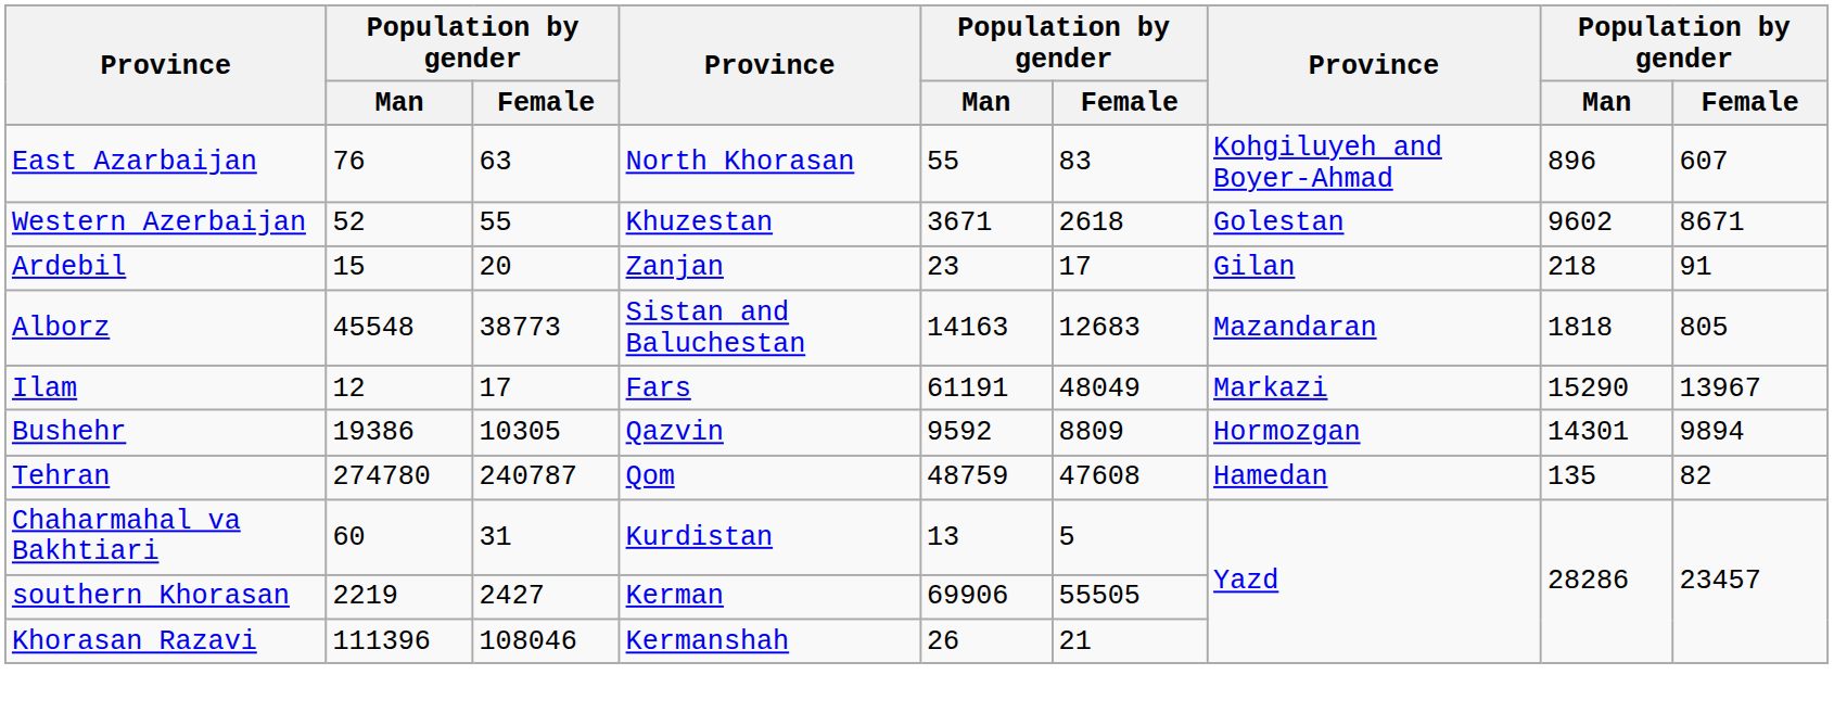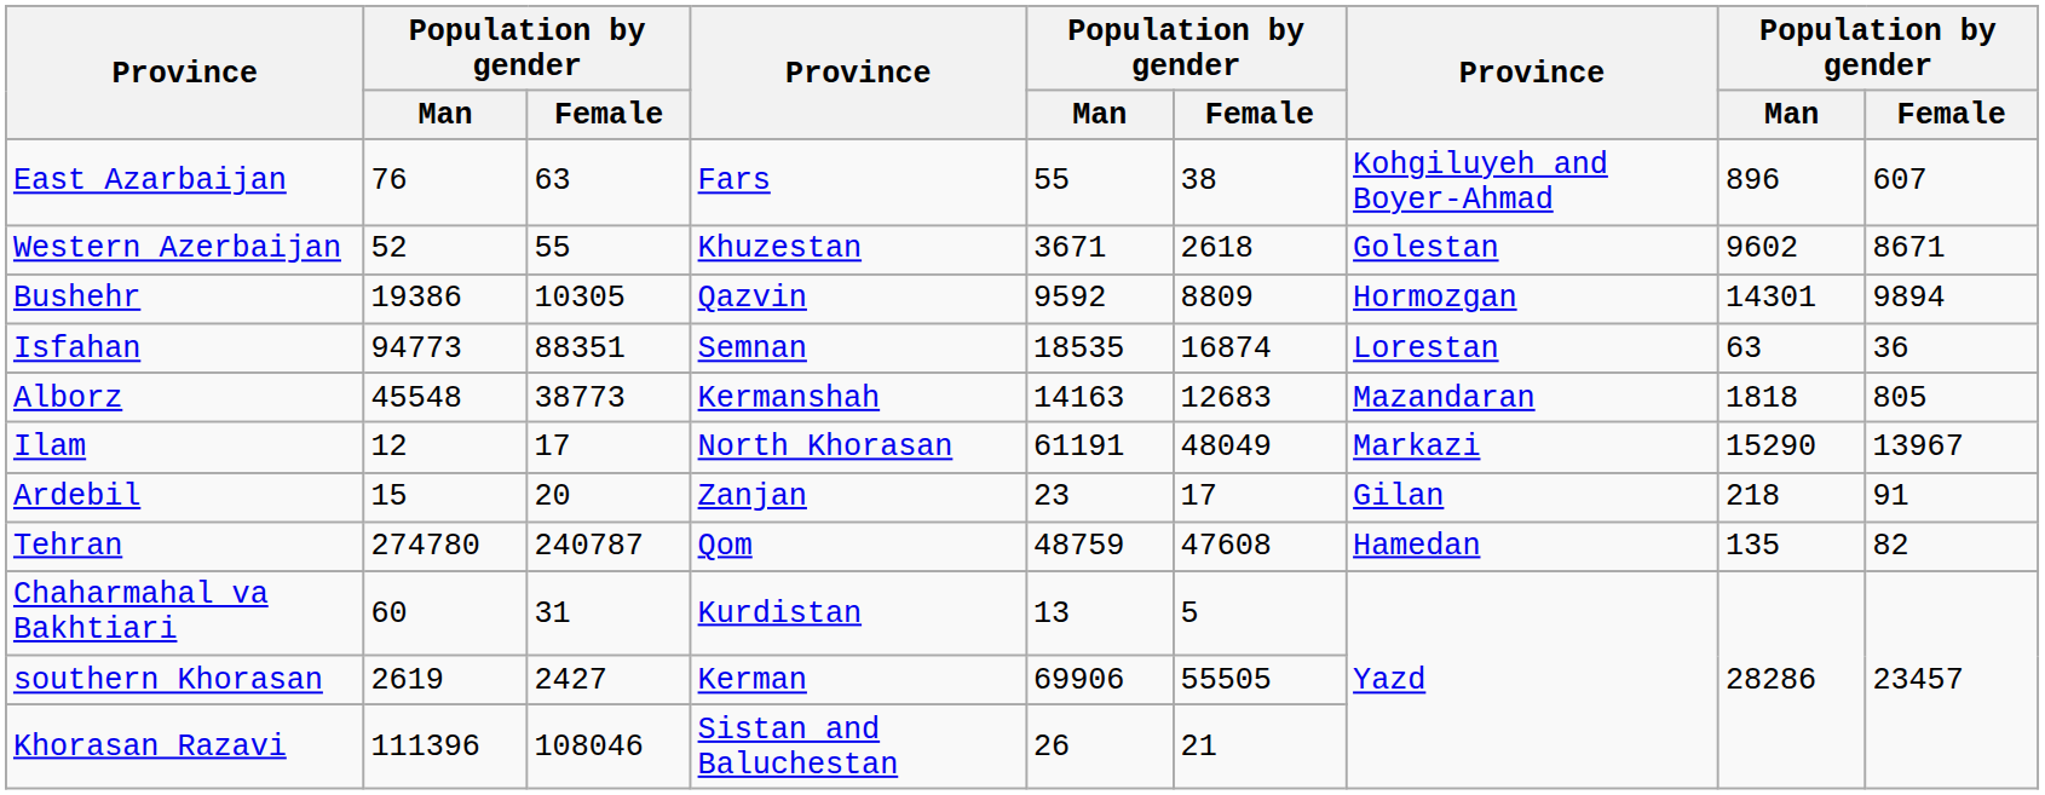 <table class="wikitable">
 <tr>
 <th rowspan="2">Province</th>
 <th colspan="2">Population by gender</th>
 <th rowspan="2">Province</th>
 <th colspan="2">Population by gender</th>
 <th rowspan="2">Province</th>
 <th colspan="2">Population by gender</th>
 </tr>
 <tr>
 <th>Man</th>
 <th>Female</th>
 <th>Man</th>
 <th>Female</th>
 <th>Man</th>
 <th>Female</th>
 </tr>
 <tr>
 <td><a href='#'>East Azarbaijan</a></td>
 <td>76</td>
 <td>63</td>
-<td><a href='#'>North Khorasan</a></td>
+<td><a href='#'>Fars</a></td>
 <td>55</td>
-<td>83</td>
+<td>38</td>
 <td><a href='#'>Kohgiluyeh and Boyer-Ahmad</a></td>
 <td>896</td>
 <td>607</td>
 </tr>
 <tr>
 <td><a href='#'>Western Azerbaijan</a></td>
 <td>52</td>
 <td>55</td>
 <td><a href='#'>Khuzestan</a></td>
 <td>3671</td>
 <td>2618</td>
 <td><a href='#'>Golestan</a></td>
 <td>9602</td>
 <td>8671</td>
 </tr>
 <tr>
-<td><a href='#'>Ardebil</a></td>
-<td>15</td>
-<td>20</td>
-<td><a href='#'>Zanjan</a></td>
-<td>23</td>
-<td>17</td>
-<td><a href='#'>Gilan</a></td>
-<td>218</td>
-<td>91</td>
+<td><a href='#'>Bushehr</a></td>
+<td>19386</td>
+<td>10305</td>
+<td><a href='#'>Qazvin</a></td>
+<td>9592</td>
+<td>8809</td>
+<td><a href='#'>Hormozgan</a></td>
+<td>14301</td>
+<td>9894</td>
+</tr>
+<tr>
+<td><a href='#'>Isfahan</a></td>
+<td>94773</td>
+<td>88351</td>
+<td><a href='#'>Semnan</a></td>
+<td>18535</td>
+<td>16874</td>
+<td><a href='#'>Lorestan</a></td>
+<td>63</td>
+<td>36</td>
 </tr>
 <tr>
 <td><a href='#'>Alborz</a></td>
 <td>45548</td>
 <td>38773</td>
-<td><a href='#'>Sistan and Baluchestan</a></td>
+<td><a href='#'>Kermanshah</a></td>
 <td>14163</td>
 <td>12683</td>
 <td><a href='#'>Mazandaran</a></td>
 <td>1818</td>
 <td>805</td>
 </tr>
 <tr>
 <td><a href='#'>Ilam</a></td>
 <td>12</td>
 <td>17</td>
-<td><a href='#'>Fars</a></td>
+<td><a href='#'>North Khorasan</a></td>
 <td>61191</td>
 <td>48049</td>
 <td><a href='#'>Markazi</a></td>
 <td>15290</td>
 <td>13967</td>
 </tr>
 <tr>
-<td><a href='#'>Bushehr</a></td>
-<td>19386</td>
-<td>10305</td>
-<td><a href='#'>Qazvin</a></td>
-<td>9592</td>
-<td>8809</td>
-<td><a href='#'>Hormozgan</a></td>
-<td>14301</td>
-<td>9894</td>
+<td><a href='#'>Ardebil</a></td>
+<td>15</td>
+<td>20</td>
+<td><a href='#'>Zanjan</a></td>
+<td>23</td>
+<td>17</td>
+<td><a href='#'>Gilan</a></td>
+<td>218</td>
+<td>91</td>
 </tr>
 <tr>
 <td><a href='#'>Tehran</a></td>
 <td>274780</td>
 <td>240787</td>
 <td><a href='#'>Qom</a></td>
 <td>48759</td>
 <td>47608</td>
 <td><a href='#'>Hamedan</a></td>
 <td>135</td>
 <td>82</td>
 </tr>
 <tr>
 <td><a href='#'>Chaharmahal va Bakhtiari</a></td>
 <td>60</td>
 <td>31</td>
 <td><a href='#'>Kurdistan</a></td>
 <td>13</td>
 <td>5</td>
 <td rowspan="3"><a href='#'>Yazd</a></td>
 <td rowspan="3">28286</td>
 <td rowspan="3">23457</td>
 </tr>
 <tr>
 <td><a href='#'>southern Khorasan</a></td>
-<td>2219</td>
+<td>2619</td>
 <td>2427</td>
 <td><a href='#'>Kerman</a></td>
 <td>69906</td>
 <td>55505</td>
 </tr>
 <tr>
 <td><a href='#'>Khorasan Razavi</a></td>
 <td>111396</td>
 <td>108046</td>
-<td><a href='#'>Kermanshah</a></td>
+<td><a href='#'>Sistan and Baluchestan</a></td>
 <td>26</td>
 <td>21</td>
 </tr>
 </table>
